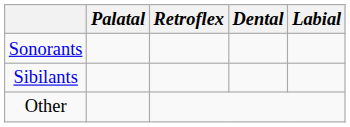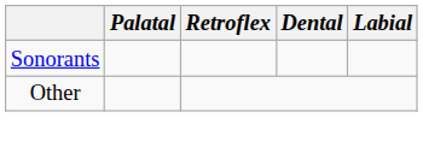 <table class="wikitable" style="text-align:center;">
 <tr>
 <th></th>
 <th><em>Palatal</em></th>
 <th><em>Retroflex</em></th>
 <th><em>Dental</em></th>
 <th><em>Labial</em></th>
 </tr>
 <tr>
 <td><a href='#'>Sonorants</a></td>
 <td></td>
 <td></td>
 <td></td>
 <td></td>
 </tr>
 <tr>
-<td><a href='#'>Sibilants</a></td>
-<td></td>
-<td></td>
-<td></td>
-<td></td>
-</tr>
-<tr>
 <td>Other</td>
 <td></td>
 <td colspan="3"></td>
 </tr>
 </table>
